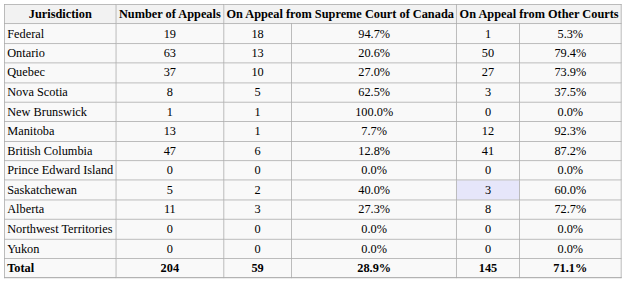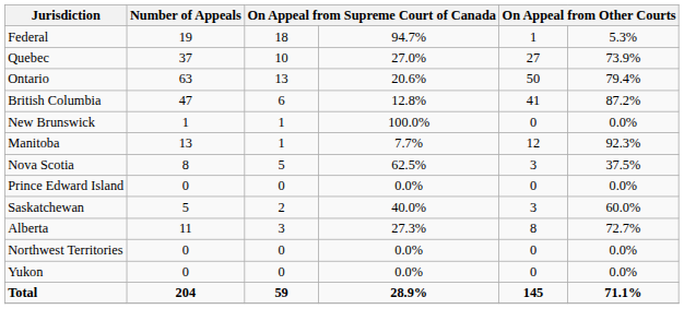 <table class="wikitable sortable">
 <tr>
 <th>Jurisdiction</th>
 <th>Number of Appeals</th>
 <th colspan="2">On Appeal from Supreme Court of Canada</th>
 <th colspan="2">On Appeal from Other Courts</th>
 </tr>
 <tr>
 <td>Federal</td>
 <td style="text-align: center;">19</td>
 <td style="text-align: center;">18</td>
 <td style="text-align: center;">94.7%</td>
 <td style="text-align: center;">1</td>
 <td style="text-align: center;">5.3%</td>
 </tr>
 <tr>
+<td>Quebec</td>
+<td style="text-align: center;">37</td>
+<td style="text-align: center;">10</td>
+<td style="text-align: center;">27.0%</td>
+<td style="text-align: center;">27</td>
+<td style="text-align: center;">73.9%</td>
+</tr>
+<tr>
 <td>Ontario</td>
 <td style="text-align: center;">63</td>
 <td style="text-align: center;">13</td>
 <td style="text-align: center;">20.6%</td>
 <td style="text-align: center;">50</td>
 <td style="text-align: center;">79.4%</td>
 </tr>
 <tr>
-<td>Quebec</td>
-<td style="text-align: center;">37</td>
-<td style="text-align: center;">10</td>
-<td style="text-align: center;">27.0%</td>
-<td style="text-align: center;">27</td>
-<td style="text-align: center;">73.9%</td>
-</tr>
-<tr>
-<td>Nova Scotia</td>
-<td style="text-align: center;">8</td>
-<td style="text-align: center;">5</td>
-<td style="text-align: center;">62.5%</td>
-<td style="text-align: center;">3</td>
-<td style="text-align: center;">37.5%</td>
+<td>British Columbia</td>
+<td style="text-align: center;">47</td>
+<td style="text-align: center;">6</td>
+<td style="text-align: center;">12.8%</td>
+<td style="text-align: center;">41</td>
+<td style="text-align: center;">87.2%</td>
 </tr>
 <tr>
 <td>New Brunswick</td>
 <td style="text-align: center;">1</td>
 <td style="text-align: center;">1</td>
 <td style="text-align: center;">100.0%</td>
 <td style="text-align: center;">0</td>
 <td style="text-align: center;">0.0%</td>
 </tr>
 <tr>
 <td>Manitoba</td>
 <td style="text-align: center;">13</td>
 <td style="text-align: center;">1</td>
 <td style="text-align: center;">7.7%</td>
 <td style="text-align: center;">12</td>
 <td style="text-align: center;">92.3%</td>
 </tr>
 <tr>
-<td>British Columbia</td>
-<td style="text-align: center;">47</td>
-<td style="text-align: center;">6</td>
-<td style="text-align: center;">12.8%</td>
-<td style="text-align: center;">41</td>
-<td style="text-align: center;">87.2%</td>
+<td>Nova Scotia</td>
+<td style="text-align: center;">8</td>
+<td style="text-align: center;">5</td>
+<td style="text-align: center;">62.5%</td>
+<td style="text-align: center;">3</td>
+<td style="text-align: center;">37.5%</td>
 </tr>
 <tr>
 <td>Prince Edward Island</td>
 <td style="text-align: center;">0</td>
 <td style="text-align: center;">0</td>
 <td style="text-align: center;">0.0%</td>
 <td style="text-align: center;">0</td>
 <td style="text-align: center;">0.0%</td>
 </tr>
 <tr>
 <td>Saskatchewan</td>
 <td style="text-align: center;">5</td>
 <td style="text-align: center;">2</td>
 <td style="text-align: center;">40.0%</td>
-<td style="background: lavender; text-align: center;">3</td>
+<td style="text-align: center;">3</td>
 <td style="text-align: center;">60.0%</td>
 </tr>
 <tr>
 <td>Alberta</td>
 <td style="text-align: center;">11</td>
 <td style="text-align: center;">3</td>
 <td style="text-align: center;">27.3%</td>
 <td style="text-align: center;">8</td>
 <td style="text-align: center;">72.7%</td>
 </tr>
 <tr>
 <td>Northwest Territories</td>
 <td style="text-align: center;">0</td>
 <td style="text-align: center;">0</td>
 <td style="text-align: center;">0.0%</td>
 <td style="text-align: center;">0</td>
 <td style="text-align: center;">0.0%</td>
 </tr>
 <tr>
 <td>Yukon</td>
 <td style="text-align: center;">0</td>
 <td style="text-align: center;">0</td>
 <td style="text-align: center;">0.0%</td>
 <td style="text-align: center;">0</td>
 <td style="text-align: center;">0.0%</td>
 </tr>
 <tr>
 <td><strong>Total</strong></td>
 <td style="text-align: center;"><strong>204</strong></td>
 <td style="text-align: center;"><strong>59</strong></td>
 <td style="text-align: center;"><strong>28.9%</strong></td>
 <td style="text-align: center;"><strong>145</strong></td>
 <td style="text-align: center;"><strong>71.1%</strong></td>
 </tr>
 <tr>
 </tr>
 </table>
